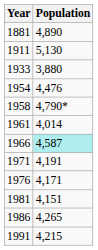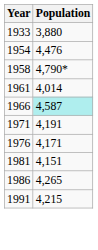 <table class="wikitable">
 <tr>
 <th>Year</th>
 <th>Population</th>
-</tr>
-<tr>
-<td>1881</td>
-<td>4,890</td>
-</tr>
-<tr>
-<td>1911</td>
-<td>5,130</td>
 </tr>
 <tr>
 <td>1933</td>
 <td>3,880</td>
 </tr>
 <tr>
 <td>1954</td>
 <td>4,476</td>
 </tr>
 <tr>
 <td>1958</td>
 <td>4,790*</td>
 </tr>
 <tr>
 <td>1961</td>
 <td>4,014</td>
 </tr>
 <tr>
 <td>1966</td>
 <td style="background: paleturquoise;">4,587</td>
 </tr>
 <tr>
 <td>1971</td>
 <td>4,191</td>
 </tr>
 <tr>
 <td>1976</td>
 <td>4,171</td>
 </tr>
 <tr>
 <td>1981</td>
 <td>4,151</td>
 </tr>
 <tr>
 <td>1986</td>
 <td>4,265</td>
 </tr>
 <tr>
 <td>1991</td>
 <td>4,215</td>
 </tr>
 </table>
